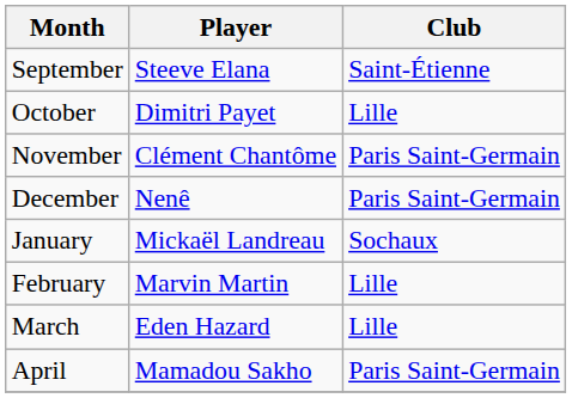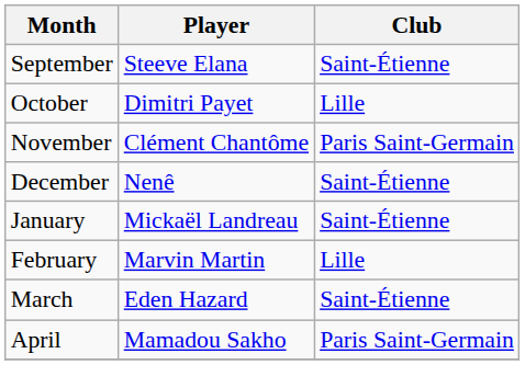 <table class="wikitable" style="font-size:95%">
 <tr>
 <th>Month</th>
 <th>Player</th>
 <th>Club</th>
 </tr>
 <tr --->
 <td>September</td>
 <td><a href='#'>Steeve Elana</a></td>
 <td><a href='#'>Saint-Étienne</a></td>
 </tr>
 <tr>
 <td>October</td>
 <td><a href='#'>Dimitri Payet</a></td>
 <td><a href='#'>Lille</a></td>
 </tr>
 <tr>
 <td>November</td>
 <td><a href='#'>Clément Chantôme</a></td>
 <td><a href='#'>Paris Saint-Germain</a></td>
 </tr>
 <tr>
 <td>December</td>
 <td><a href='#'>Nenê</a></td>
-<td><a href='#'>Paris Saint-Germain</a></td>
+<td><a href='#'>Saint-Étienne</a></td>
 </tr>
 <tr>
 <td>January</td>
 <td><a href='#'>Mickaël Landreau</a></td>
-<td><a href='#'>Sochaux</a></td>
+<td><a href='#'>Saint-Étienne</a></td>
 </tr>
 <tr>
 <td>February</td>
 <td><a href='#'>Marvin Martin</a></td>
 <td><a href='#'>Lille</a></td>
 </tr>
 <tr>
 <td>March</td>
 <td><a href='#'>Eden Hazard</a></td>
-<td><a href='#'>Lille</a></td>
+<td><a href='#'>Saint-Étienne</a></td>
 </tr>
 <tr>
 <td>April</td>
 <td><a href='#'>Mamadou Sakho</a></td>
 <td><a href='#'>Paris Saint-Germain</a></td>
 </tr>
 <tr>
 </tr>
 </table>
